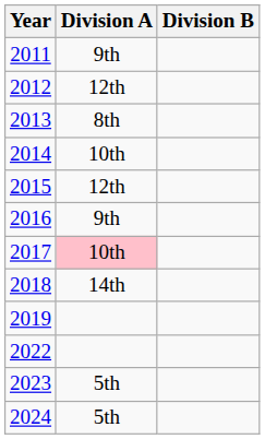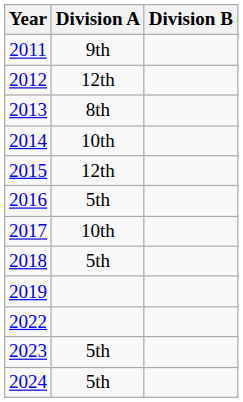 <table class="wikitable" style="text-align:center">
 <tr>
 <th>Year</th>
 <th>Division A</th>
 <th>Division B</th>
 </tr>
 <tr>
 <td><a href='#'>2011</a></td>
 <td>9th</td>
 <td></td>
 </tr>
 <tr>
 <td><a href='#'>2012</a></td>
 <td>12th</td>
 <td></td>
 </tr>
 <tr>
 <td><a href='#'>2013</a></td>
 <td>8th</td>
 <td></td>
 </tr>
 <tr>
 <td><a href='#'>2014</a></td>
 <td>10th</td>
 <td></td>
 </tr>
 <tr>
 <td><a href='#'>2015</a></td>
 <td>12th</td>
 <td></td>
 </tr>
 <tr>
 <td><a href='#'>2016</a></td>
-<td>9th</td>
+<td>5th</td>
 <td></td>
 </tr>
 <tr>
 <td><a href='#'>2017</a></td>
-<td style="background: pink;">10th</td>
+<td>10th</td>
 <td></td>
 </tr>
 <tr>
 <td><a href='#'>2018</a></td>
-<td>14th</td>
+<td>5th</td>
 <td></td>
 </tr>
 <tr>
 <td><a href='#'>2019</a></td>
 <td></td>
 <td></td>
 </tr>
 <tr>
 <td><a href='#'>2022</a></td>
 <td></td>
 <td></td>
 </tr>
 <tr>
 <td><a href='#'>2023</a></td>
 <td>5th</td>
 <td></td>
 </tr>
 <tr>
 <td><a href='#'>2024</a></td>
 <td>5th</td>
 <td></td>
 </tr>
 </table>
